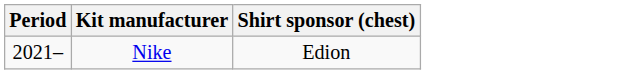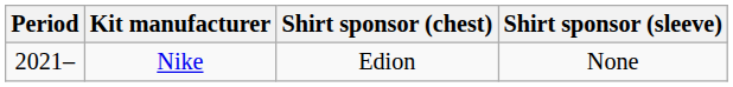 <table class="wikitable" style="text-align:center">
 <tr>
 <th>Period</th>
 <th>Kit manufacturer</th>
 <th>Shirt sponsor (chest)</th>
+<th>Shirt sponsor (sleeve)</th>
 </tr>
 <tr>
 <td>2021–</td>
 <td><a href='#'>Nike</a></td>
 <td>Edion</td>
+<td>None</td>
 </tr>
 </table>
